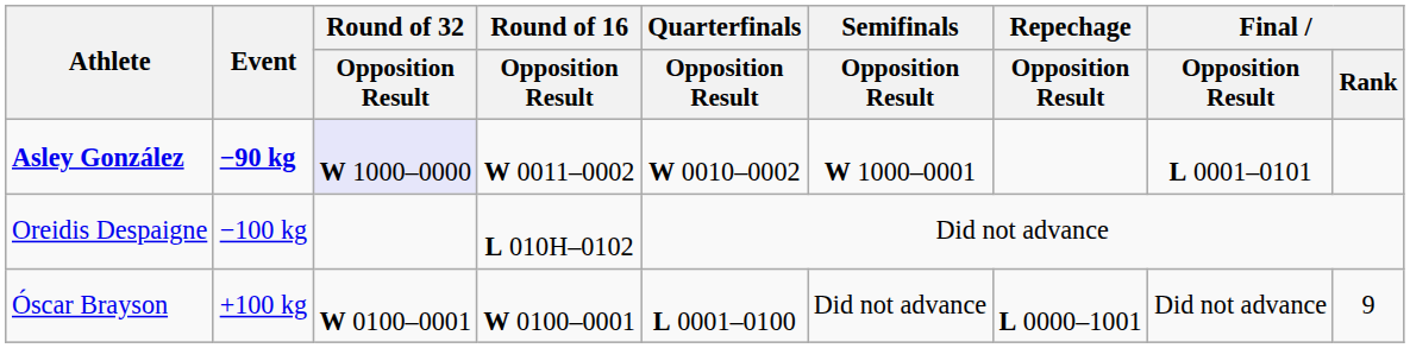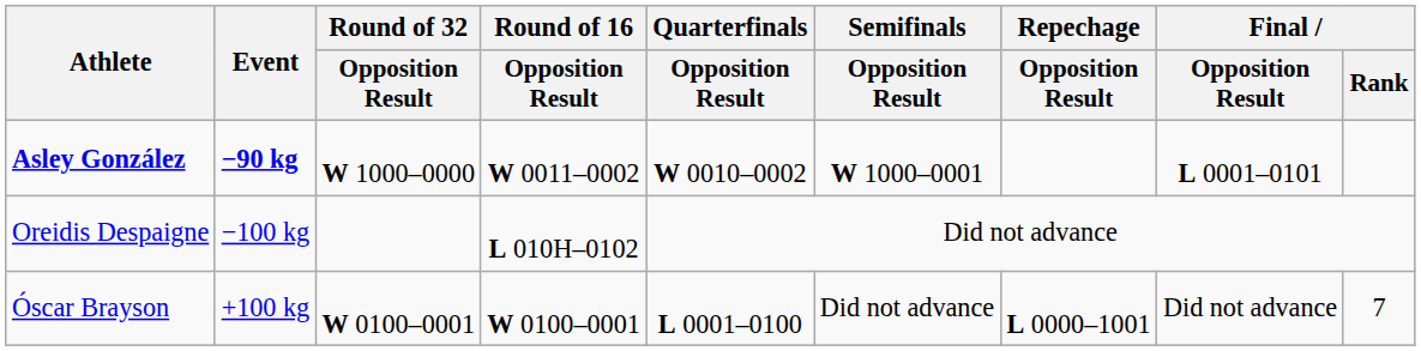 <table class="wikitable" style="font-size:90%;">
 <tr>
 <th rowspan=2>Athlete</th>
 <th rowspan=2>Event</th>
 <th>Round of 32</th>
 <th>Round of 16</th>
 <th>Quarterfinals</th>
 <th>Semifinals</th>
 <th>Repechage</th>
 <th colspan=2>Final / </th>
 </tr>
 <tr style="font-size:95%">
 <th>Opposition<br>Result</th>
 <th>Opposition<br>Result</th>
 <th>Opposition<br>Result</th>
 <th>Opposition<br>Result</th>
 <th>Opposition<br>Result</th>
 <th>Opposition<br>Result</th>
 <th>Rank</th>
 </tr>
 <tr align=center>
 <td align=left><strong><a href='#'>Asley González</a></strong></td>
 <td align=left><strong><a href='#'>−90 kg</a></strong></td>
-<td style="background: lavender;"><br><strong>W</strong> 1000–0000</td>
+<td><br><strong>W</strong> 1000–0000</td>
 <td><br><strong>W</strong> 0011–0002</td>
 <td><br><strong>W</strong> 0010–0002</td>
 <td><br><strong>W</strong> 1000–0001</td>
 <td></td>
 <td><br><strong>L</strong> 0001–0101</td>
 <td></td>
 </tr>
 <tr align=center>
 <td align=left><a href='#'>Oreidis Despaigne</a></td>
 <td align=left><a href='#'>−100 kg</a></td>
 <td></td>
 <td><br><strong>L</strong> 010H–0102</td>
 <td colspan=5>Did not advance</td>
 </tr>
 <tr align=center>
 <td align=left><a href='#'>Óscar Brayson</a></td>
 <td align=left><a href='#'>+100 kg</a></td>
 <td><br><strong>W</strong> 0100–0001</td>
 <td><br><strong>W</strong> 0100–0001</td>
 <td><br><strong>L</strong> 0001–0100</td>
 <td>Did not advance</td>
 <td><br><strong>L</strong> 0000–1001</td>
 <td>Did not advance</td>
-<td>9</td>
+<td>7</td>
 </tr>
 </table>
